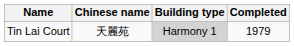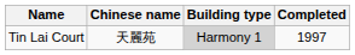 <table class="wikitable" style="text-align: center">
 <tr>
 <th>Name</th>
 <th>Chinese name</th>
 <th>Building type</th>
 <th>Completed</th>
 </tr>
 <tr>
 <td>Tin Lai Court</td>
 <td>天麗苑</td>
 <td style="background: lightgrey;">Harmony 1</td>
-<td>1979</td>
+<td>1997</td>
 </tr>
 </table>
